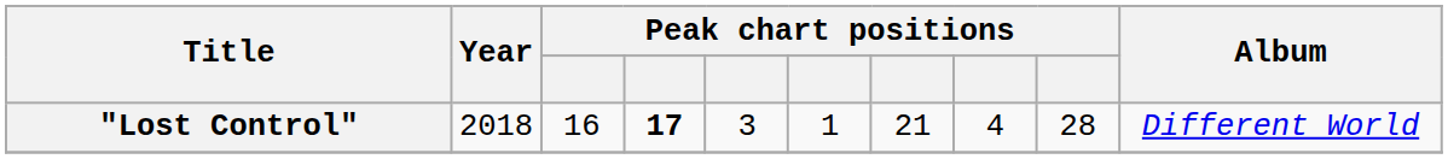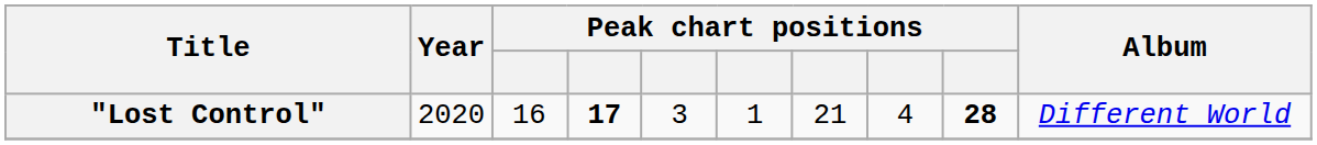 <table class="wikitable plainrowheaders" style="text-align:center;">
 <tr>
 <th scope="col" rowspan="2" style="width:14em;">Title</th>
 <th scope="col" rowspan="2" style="width:1em;">Year</th>
 <th colspan="7" scope="col">Peak chart positions</th>
 <th scope="col" rowspan="2" style="width:10em;">Album</th>
 </tr>
 <tr>
 <th scope="col" style="width:2.5em;font-size:90%;"><a href='#'></a><br></th>
 <th scope="col" style="width:2.5em;font-size:90%;"><a href='#'></a><br></th>
 <th scope="col" style="width:2.5em;font-size:90%;"><a href='#'></a><br></th>
 <th scope="col" style="width:2.5em;font-size:90%;"><a href='#'></a><br></th>
 <th scope="col" style="width:2.5em;font-size:90%;"><a href='#'></a><br></th>
 <th scope="col" style="width:2.5em;font-size:90%;"><a href='#'></a><br></th>
 <th scope="col" style="width:2.5em;font-size:90%;"><a href='#'></a><br></th>
 </tr>
 <tr>
 <th scope="row">"Lost Control"<br></th>
-<td rowspan="1">2018</td>
+<td rowspan="1">2020</td>
 <td>16</td>
 <td><strong>17</strong></td>
 <td>3</td>
 <td>1</td>
 <td>21</td>
 <td>4</td>
-<td>28</td>
+<td><strong>28</strong></td>
 <td><em><a href='#'>Different World</a></em></td>
 </tr>
 <tr>
 </tr>
 </table>
